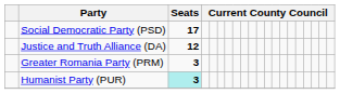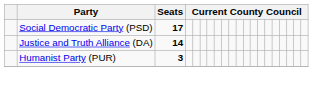 <table class="wikitable">
 <tr>
 <th>   </th>
 <th>Party</th>
 <th>Seats</th>
 <th colspan="17">Current County Council</th>
 </tr>
 <tr>
 <td>  </td>
 <td><a href='#'>Social Democratic Party</a> (PSD)</td>
 <td style="text-align: right"><strong>17</strong></td>
 <td>  </td>
 <td>  </td>
 <td>  </td>
 <td>  </td>
 <td>  </td>
 <td>  </td>
 <td>  </td>
 <td>  </td>
 <td>  </td>
 <td>  </td>
 <td>  </td>
 <td>  </td>
 <td>  </td>
 <td>  </td>
 <td>  </td>
 <td>  </td>
 <td>  </td>
 </tr>
 <tr>
 <td>  </td>
 <td><a href='#'>Justice and Truth Alliance</a> (DA)</td>
-<td style="text-align: right"><strong>12</strong></td>
+<td style="text-align: right"><strong>14</strong></td>
 <td>  </td>
 <td>  </td>
 <td>  </td>
 <td>  </td>
 <td>  </td>
 <td>  </td>
 <td>  </td>
 <td>  </td>
 <td>  </td>
 <td>  </td>
 <td>  </td>
 <td>  </td>
 <td>  </td>
 <td>  </td>
 <td> </td>
 <td> </td>
 <td> </td>
 </tr>
 <tr>
 <td>  </td>
-<td><a href='#'>Greater Romania Party</a> (PRM)</td>
+<td><a href='#'>Humanist Party</a> (PUR)</td>
 <td style="text-align: right"><strong>3</strong></td>
-<td>  </td>
-<td>  </td>
-<td>  </td>
-<td> </td>
-<td> </td>
-<td> </td>
-<td> </td>
-<td> </td>
-<td> </td>
-<td> </td>
-<td> </td>
-<td> </td>
-<td> </td>
-<td> </td>
-<td> </td>
-<td> </td>
-<td> </td>
-</tr>
-<tr>
-<td>  </td>
-<td><a href='#'>Humanist Party</a> (PUR)</td>
-<td style="background: paleturquoise; text-align: right"><strong>3</strong></td>
 <td>  </td>
 <td>  </td>
 <td>  </td>
 <td> </td>
 <td> </td>
 <td> </td>
 <td> </td>
 <td> </td>
 <td> </td>
 <td> </td>
 <td> </td>
 <td> </td>
 <td> </td>
 <td> </td>
 <td> </td>
 <td> </td>
 <td> </td>
 </tr>
 <tr>
 </tr>
 </table>
